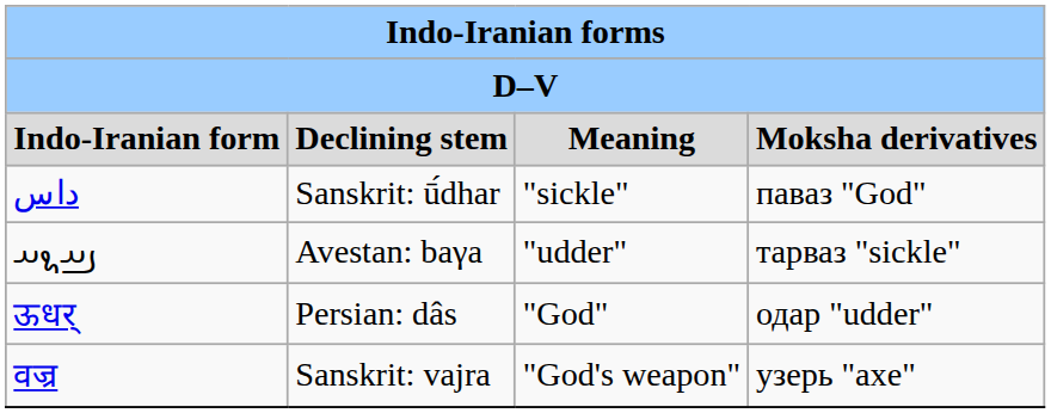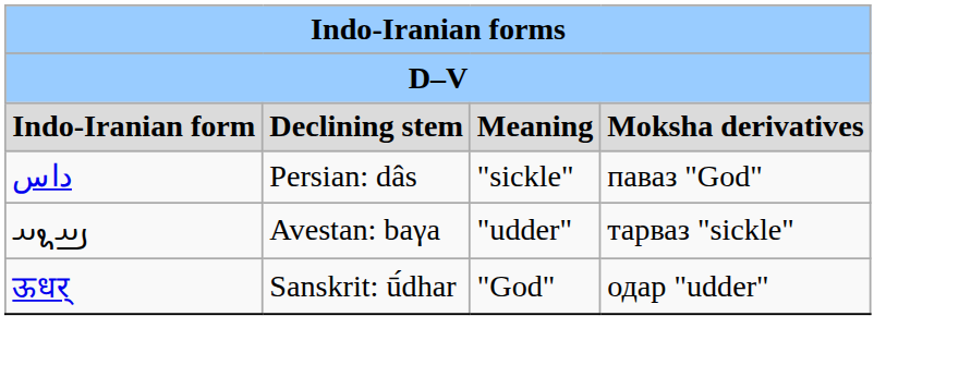 <table class="wikitable" style="border: 1px solid; border-spacing: 0px;" cellpadding="1">
 <tr>
 <th colspan="4" style="background:#99ccff">Indo-Iranian forms</th>
 </tr>
 <tr>
 <th colspan="4" style="background:#99ccff">D–V</th>
 </tr>
 <tr>
 <th style="background:#dbdbdb;">Indo-Iranian form</th>
 <th style="background:#dbdbdb;">Declining stem</th>
 <th style="background:#dbdbdb;">Meaning</th>
 <th style="background:#dbdbdb;">Moksha derivatives</th>
 </tr>
 <tr>
 <td><a href='#'>داس</a></td>
-<td>Sanskrit: ū́dhar</td>
+<td>Persian: dâs</td>
 <td>"sickle"</td>
 <td>паваз  "God"</td>
 </tr>
 <tr>
 <td>𐬠𐬀𐬖𐬀</td>
 <td>Avestan:  baγa</td>
 <td>"udder"</td>
 <td>тарваз  "sickle"</td>
 </tr>
 <tr>
 <td><a href='#'>ऊधर्</a></td>
-<td>Persian: dâs</td>
+<td>Sanskrit: ū́dhar</td>
 <td>"God"</td>
 <td>одар  "udder"</td>
 </tr>
 <tr>
-<td><a href='#'>वज्र</a></td>
-<td>Sanskrit: vajra</td>
-<td>"God's weapon"</td>
-<td>узерь  "axe"</td>
-</tr>
-<tr>
 </tr>
 </table>
